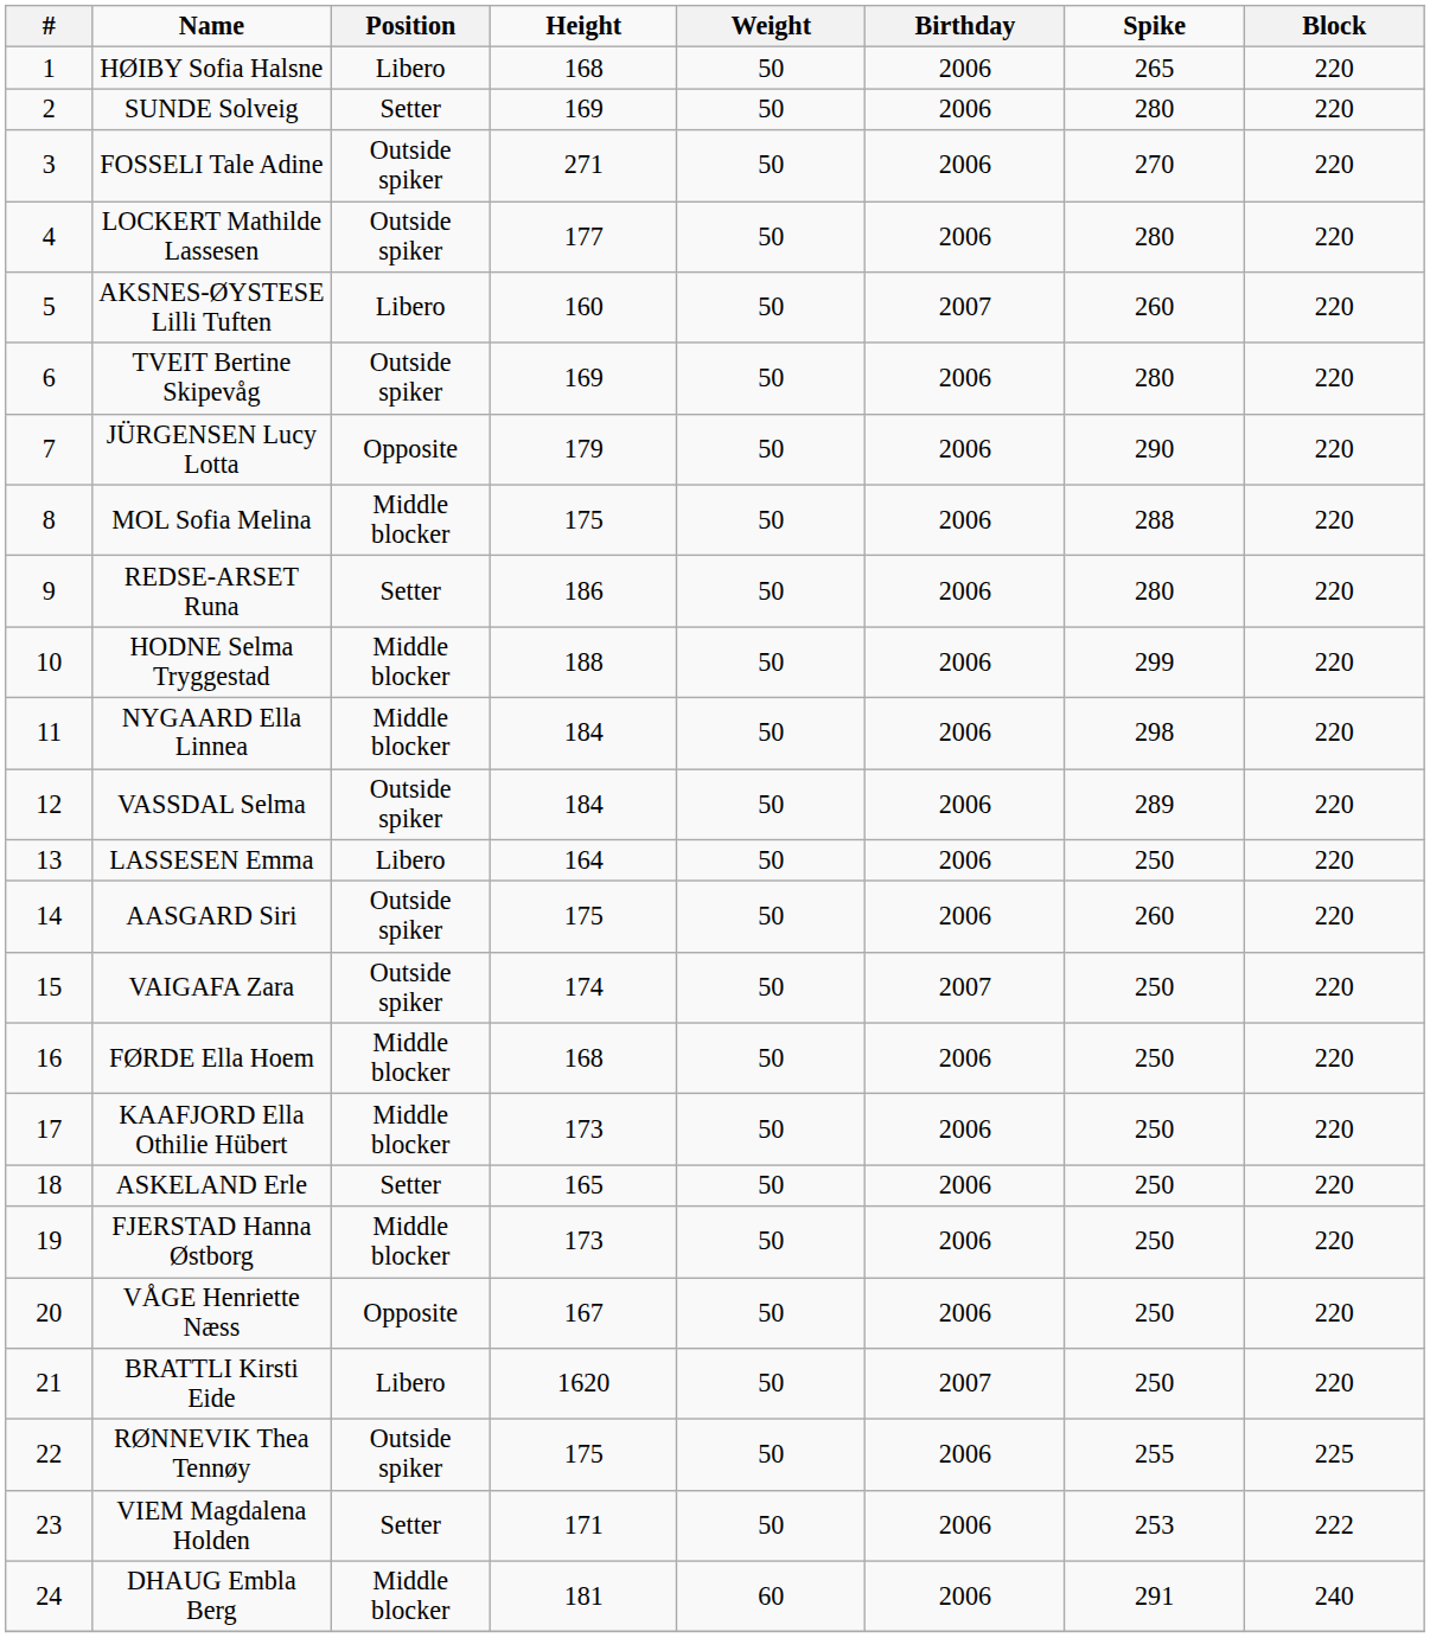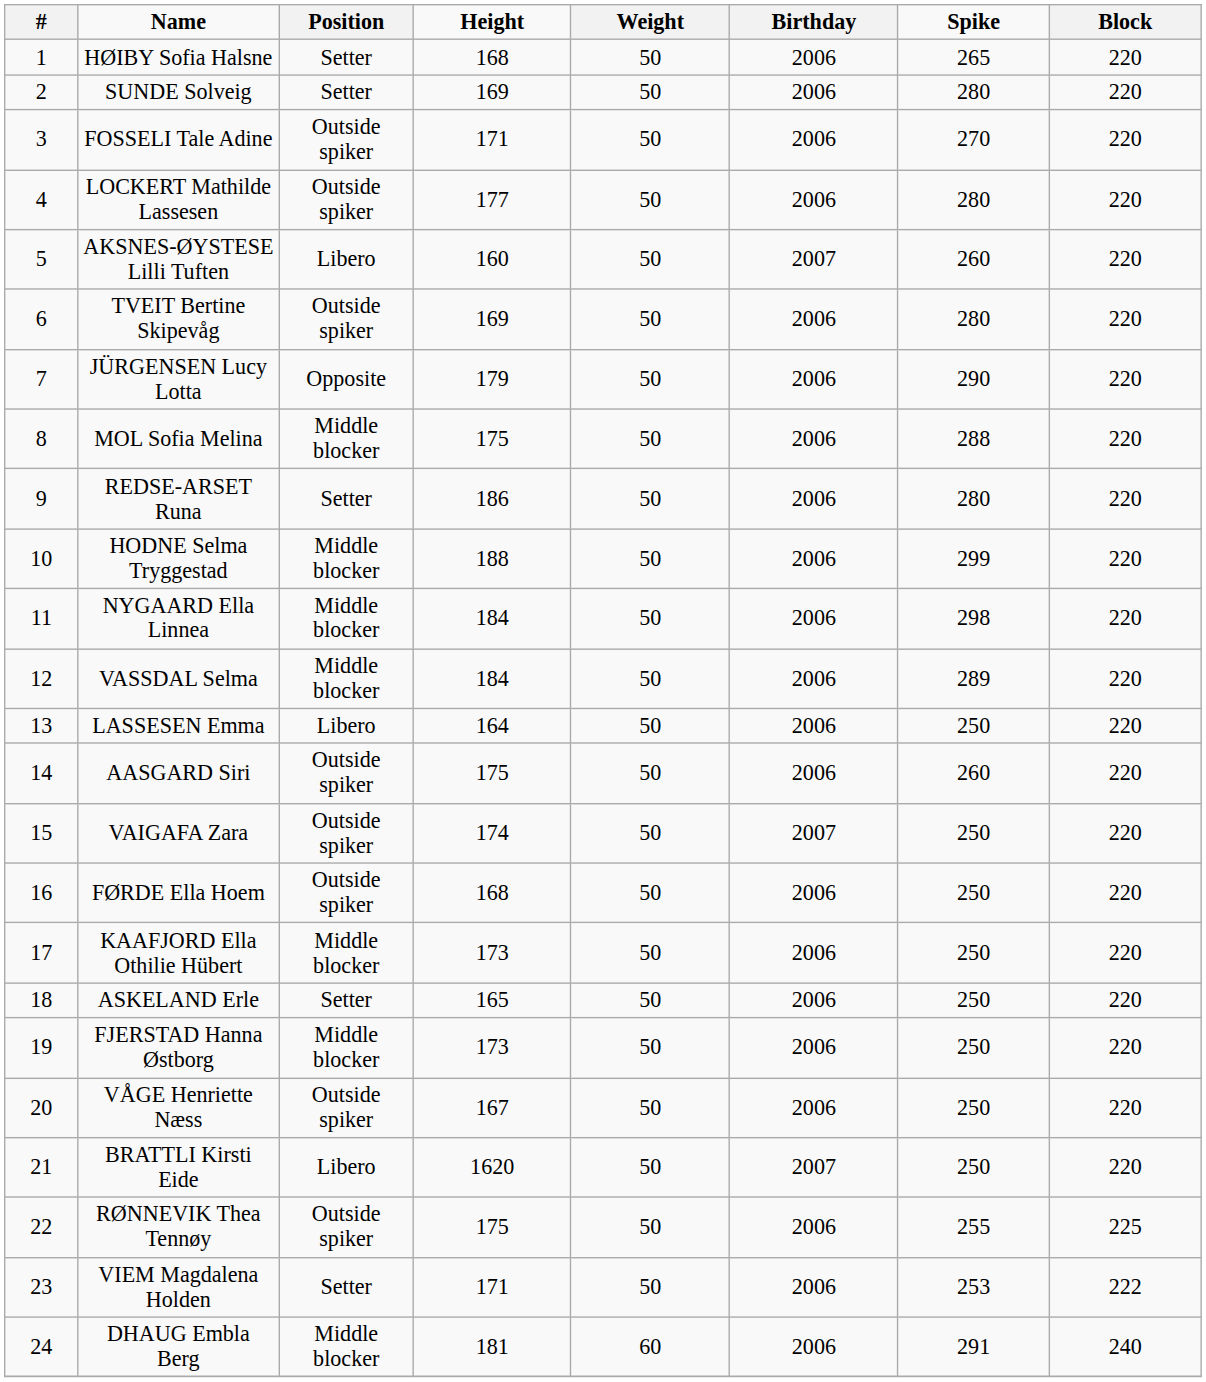 <table class="wikitable sortable" style="text-align:center;">
 <tr>
 <th style="width:5em">#</th>
 <td style="width:12em"><strong>Name</strong></td>
 <th style="width:8em"><strong>Position</strong></th>
 <td style="width:11em"><strong>Height</strong></td>
 <th style="width:11em"><strong>Weight</strong></th>
 <th style="width:11em"><strong>Birthday</strong></th>
 <td style="width:11em"><strong>Spike</strong></td>
 <th style="width:11em"><strong>Block</strong></th>
 </tr>
 <tr>
 <td>1</td>
 <td>HØIBY Sofia Halsne</td>
-<td>Libero</td>
+<td>Setter</td>
 <td>168</td>
 <td>50</td>
 <td>2006</td>
 <td>265</td>
 <td>220</td>
 </tr>
 <tr>
 <td>2</td>
 <td>SUNDE Solveig</td>
 <td>Setter</td>
 <td>169</td>
 <td>50</td>
 <td>2006</td>
 <td>280</td>
 <td>220</td>
 </tr>
 <tr>
 <td>3</td>
 <td>FOSSELI Tale Adine</td>
 <td>Outside spiker</td>
-<td>271</td>
+<td>171</td>
 <td>50</td>
 <td>2006</td>
 <td>270</td>
 <td>220</td>
 </tr>
 <tr>
 <td>4</td>
 <td>LOCKERT Mathilde Lassesen</td>
 <td>Outside spiker</td>
 <td>177</td>
 <td>50</td>
 <td>2006</td>
 <td>280</td>
 <td>220</td>
 </tr>
 <tr>
 <td>5</td>
 <td>AKSNES-ØYSTESE Lilli Tuften</td>
 <td>Libero</td>
 <td>160</td>
 <td>50</td>
 <td>2007</td>
 <td>260</td>
 <td>220</td>
 </tr>
 <tr>
 <td>6</td>
 <td>TVEIT Bertine Skipevåg</td>
 <td>Outside spiker</td>
 <td>169</td>
 <td>50</td>
 <td>2006</td>
 <td>280</td>
 <td>220</td>
 </tr>
 <tr>
 <td>7</td>
 <td>JÜRGENSEN Lucy Lotta</td>
 <td>Opposite</td>
 <td>179</td>
 <td>50</td>
 <td>2006</td>
 <td>290</td>
 <td>220</td>
 </tr>
 <tr>
 <td>8</td>
 <td>MOL Sofia Melina</td>
 <td>Middle blocker</td>
 <td>175</td>
 <td>50</td>
 <td>2006</td>
 <td>288</td>
 <td>220</td>
 </tr>
 <tr>
 <td>9</td>
 <td>REDSE-ARSET Runa</td>
 <td>Setter</td>
 <td>186</td>
 <td>50</td>
 <td>2006</td>
 <td>280</td>
 <td>220</td>
 </tr>
 <tr>
 <td>10</td>
 <td>HODNE Selma Tryggestad</td>
 <td>Middle blocker</td>
 <td>188</td>
 <td>50</td>
 <td>2006</td>
 <td>299</td>
 <td>220</td>
 </tr>
 <tr>
 <td>11</td>
 <td>NYGAARD Ella Linnea</td>
 <td>Middle blocker</td>
 <td>184</td>
 <td>50</td>
 <td>2006</td>
 <td>298</td>
 <td>220</td>
 </tr>
 <tr>
 <td>12</td>
 <td>VASSDAL Selma</td>
-<td>Outside spiker</td>
+<td>Middle blocker</td>
 <td>184</td>
 <td>50</td>
 <td>2006</td>
 <td>289</td>
 <td>220</td>
 </tr>
 <tr>
 <td>13</td>
 <td>LASSESEN Emma</td>
 <td>Libero</td>
 <td>164</td>
 <td>50</td>
 <td>2006</td>
 <td>250</td>
 <td>220</td>
 </tr>
 <tr>
 <td>14</td>
 <td>AASGARD Siri</td>
 <td>Outside spiker</td>
 <td>175</td>
 <td>50</td>
 <td>2006</td>
 <td>260</td>
 <td>220</td>
 </tr>
 <tr>
 <td>15</td>
 <td>VAIGAFA Zara</td>
 <td>Outside spiker</td>
 <td>174</td>
 <td>50</td>
 <td>2007</td>
 <td>250</td>
 <td>220</td>
 </tr>
 <tr>
 <td>16</td>
 <td>FØRDE Ella Hoem</td>
-<td>Middle blocker</td>
+<td>Outside spiker</td>
 <td>168</td>
 <td>50</td>
 <td>2006</td>
 <td>250</td>
 <td>220</td>
 </tr>
 <tr>
 <td>17</td>
 <td>KAAFJORD Ella Othilie Hübert</td>
 <td>Middle blocker</td>
 <td>173</td>
 <td>50</td>
 <td>2006</td>
 <td>250</td>
 <td>220</td>
 </tr>
 <tr>
 <td>18</td>
 <td>ASKELAND Erle</td>
 <td>Setter</td>
 <td>165</td>
 <td>50</td>
 <td>2006</td>
 <td>250</td>
 <td>220</td>
 </tr>
 <tr>
 <td>19</td>
 <td>FJERSTAD Hanna Østborg</td>
 <td>Middle blocker</td>
 <td>173</td>
 <td>50</td>
 <td>2006</td>
 <td>250</td>
 <td>220</td>
 </tr>
 <tr>
 <td>20</td>
 <td>VÅGE Henriette Næss</td>
-<td>Opposite</td>
+<td>Outside spiker</td>
 <td>167</td>
 <td>50</td>
 <td>2006</td>
 <td>250</td>
 <td>220</td>
 </tr>
 <tr>
 <td>21</td>
 <td>BRATTLI Kirsti Eide</td>
 <td>Libero</td>
 <td>1620</td>
 <td>50</td>
 <td>2007</td>
 <td>250</td>
 <td>220</td>
 </tr>
 <tr>
 <td>22</td>
 <td>RØNNEVIK Thea Tennøy</td>
 <td>Outside spiker</td>
 <td>175</td>
 <td>50</td>
 <td>2006</td>
 <td>255</td>
 <td>225</td>
 </tr>
 <tr>
 <td>23</td>
 <td>VIEM Magdalena Holden</td>
 <td>Setter</td>
 <td>171</td>
 <td>50</td>
 <td>2006</td>
 <td>253</td>
 <td>222</td>
 </tr>
 <tr>
 <td>24</td>
 <td>DHAUG Embla Berg</td>
 <td>Middle blocker</td>
 <td>181</td>
 <td>60</td>
 <td>2006</td>
 <td>291</td>
 <td>240</td>
 </tr>
 <tr>
 </tr>
 </table>
